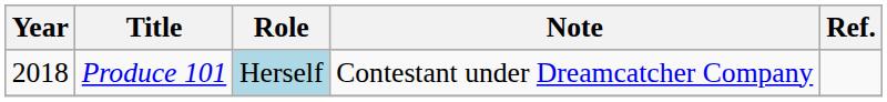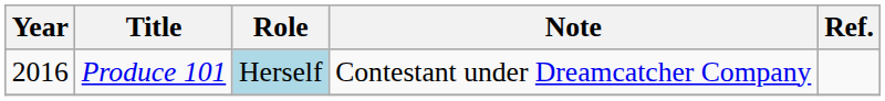 <table class="wikitable">
 <tr>
 <th>Year</th>
 <th>Title</th>
 <th>Role</th>
 <th>Note</th>
 <th>Ref.</th>
 </tr>
 <tr>
-<td>2018</td>
+<td>2016</td>
 <td><em><a href='#'>Produce 101</a></em></td>
 <td style="background: lightblue;">Herself</td>
 <td>Contestant under <a href='#'>Dreamcatcher Company</a></td>
 <td></td>
 </tr>
 <tr>
 </tr>
 </table>
